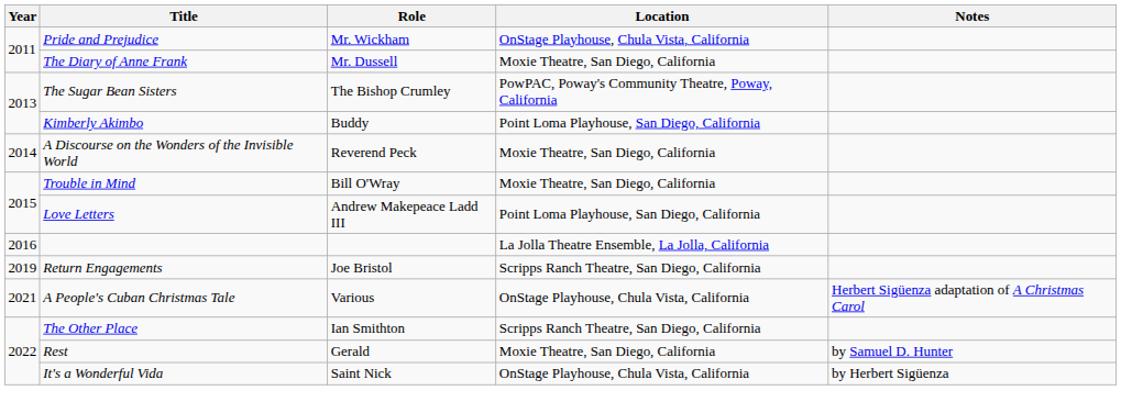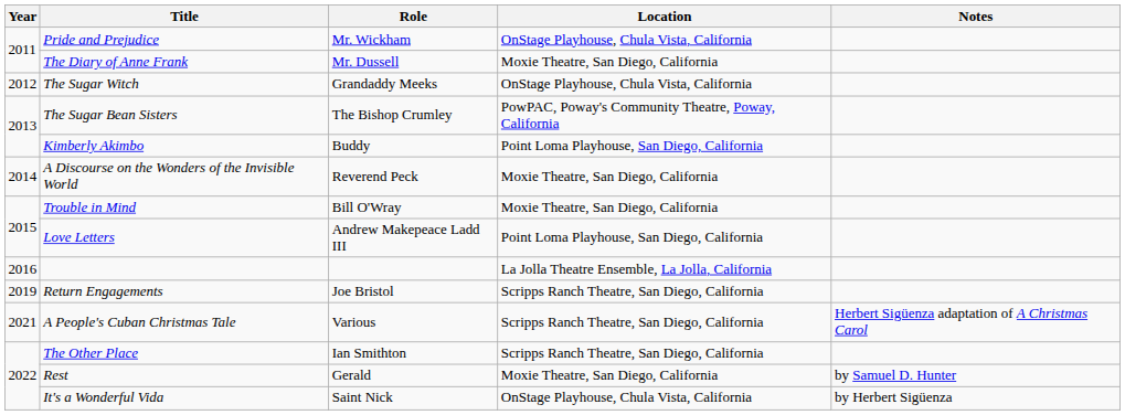 <table class="wikitable sortable">
 <tr>
 <th>Year</th>
 <th>Title</th>
 <th>Role</th>
 <th>Location</th>
 <th>Notes</th>
 </tr>
 <tr>
 <td rowspan="2">2011</td>
 <td><em><a href='#'>Pride and Prejudice</a></em></td>
 <td><a href='#'>Mr. Wickham</a></td>
 <td><a href='#'>OnStage Playhouse</a>, <a href='#'>Chula Vista, California</a></td>
 <td></td>
 </tr>
 <tr>
 <td><em><a href='#'>The Diary of Anne Frank</a></em></td>
 <td><a href='#'>Mr. Dussell</a></td>
 <td>Moxie Theatre, San Diego, California</td>
+<td></td>
+</tr>
+<tr>
+<td>2012</td>
+<td><em>The Sugar Witch</em></td>
+<td>Grandaddy Meeks</td>
+<td>OnStage Playhouse, Chula Vista, California</td>
 <td></td>
 </tr>
 <tr>
 <td rowspan="2">2013</td>
 <td><em>The Sugar Bean Sisters</em></td>
 <td>The Bishop Crumley</td>
 <td>PowPAC, Poway's Community Theatre, <a href='#'>Poway, California</a></td>
 <td></td>
 </tr>
 <tr>
 <td><em><a href='#'>Kimberly Akimbo</a></em></td>
 <td>Buddy</td>
 <td>Point Loma Playhouse, <a href='#'>San Diego, California</a></td>
 <td></td>
 </tr>
 <tr>
 <td>2014</td>
 <td><em>A Discourse on the Wonders of the Invisible World</em></td>
 <td>Reverend Peck</td>
 <td>Moxie Theatre, San Diego, California</td>
 <td></td>
 </tr>
 <tr>
 <td rowspan="2">2015</td>
 <td><a href='#'><em>Trouble in Mind</em></a></td>
 <td>Bill O'Wray</td>
 <td>Moxie Theatre, San Diego, California</td>
 <td></td>
 </tr>
 <tr>
 <td><em><a href='#'>Love Letters</a></em></td>
 <td>Andrew Makepeace Ladd III</td>
 <td>Point Loma Playhouse, San Diego, California</td>
 <td></td>
 </tr>
 <tr>
 <td>2016</td>
 <td></td>
 <td></td>
 <td>La Jolla Theatre Ensemble, <a href='#'>La Jolla, California</a></td>
 <td></td>
 </tr>
 <tr>
 <td>2019</td>
 <td><em>Return Engagements</em></td>
 <td>Joe Bristol</td>
 <td>Scripps Ranch Theatre, San Diego, California</td>
 <td></td>
 </tr>
 <tr>
 <td>2021</td>
 <td><em>A People's Cuban Christmas Tale</em></td>
 <td>Various</td>
-<td>OnStage Playhouse, Chula Vista, California</td>
+<td>Scripps Ranch Theatre, San Diego, California</td>
 <td><a href='#'>Herbert Sigüenza</a> adaptation of <em><a href='#'>A Christmas Carol</a></em></td>
 </tr>
 <tr>
 <td rowspan="3">2022</td>
 <td><a href='#'><em>The Other Place</em></a></td>
 <td>Ian Smithton</td>
 <td>Scripps Ranch Theatre, San Diego, California</td>
 <td></td>
 </tr>
 <tr>
 <td><em>Rest</em></td>
 <td>Gerald</td>
 <td>Moxie Theatre, San Diego, California</td>
 <td>by <a href='#'>Samuel D. Hunter</a></td>
 </tr>
 <tr>
 <td><em>It's a Wonderful Vida</em></td>
 <td>Saint Nick</td>
 <td>OnStage Playhouse, Chula Vista, California</td>
 <td>by Herbert Sigüenza</td>
 </tr>
 </table>
